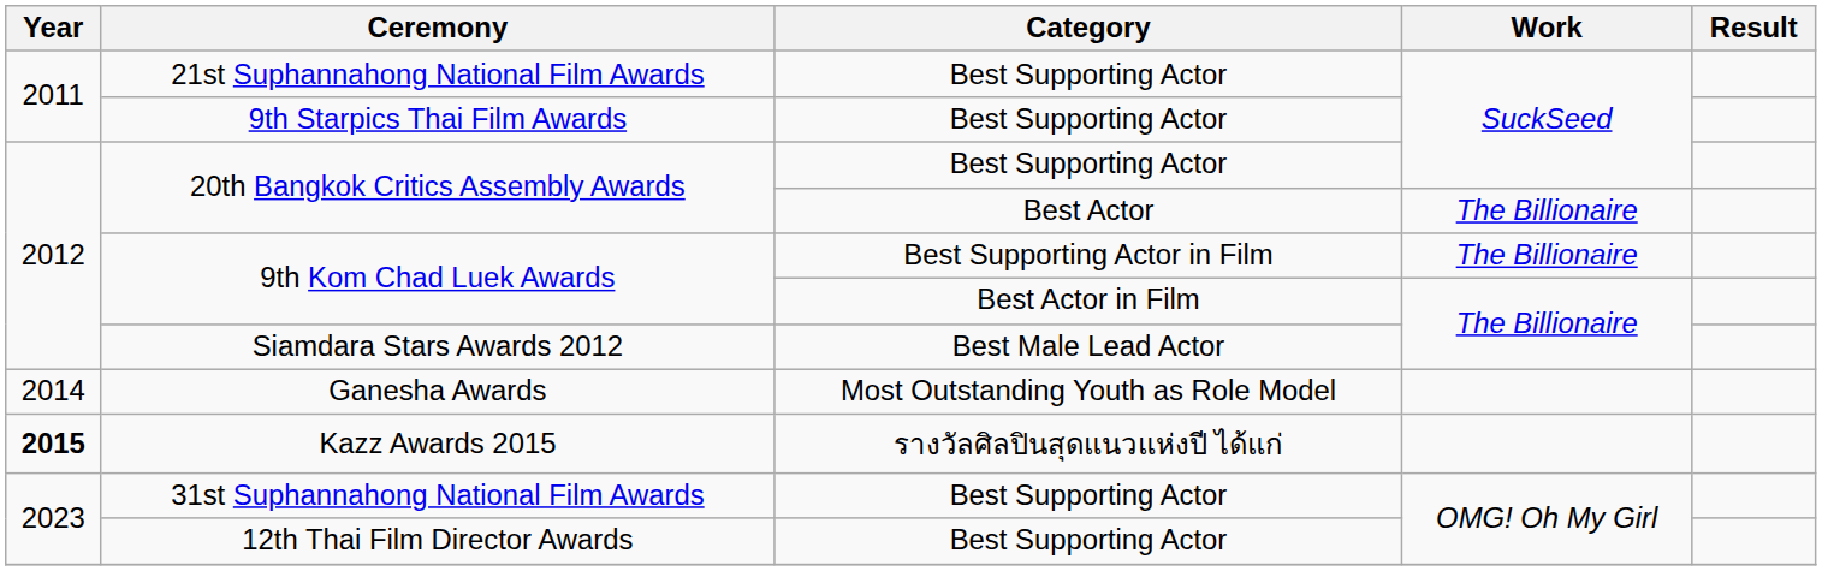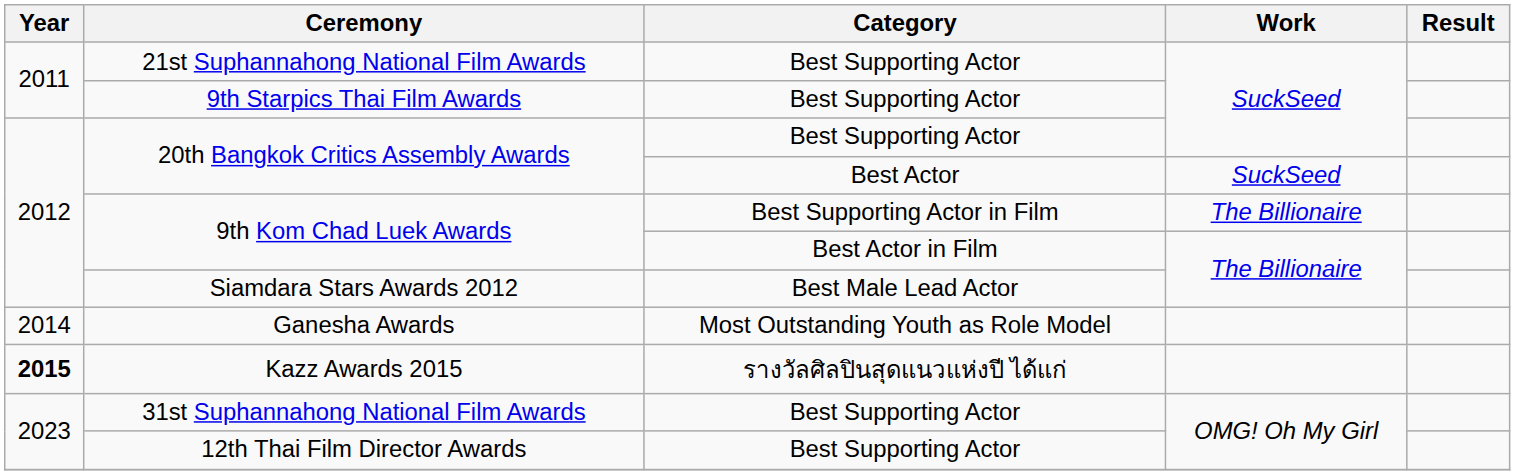 <table class="wikitable" style="text-align:center; width:80%">
 <tr>
 <th>Year</th>
 <th>Ceremony</th>
 <th>Category</th>
 <th>Work</th>
 <th>Result</th>
 </tr>
 <tr>
 <td rowspan=2>2011</td>
 <td>21st <a href='#'>Suphannahong National Film Awards</a></td>
 <td>Best Supporting Actor</td>
 <td rowspan=3><em><a href='#'>SuckSeed</a></em></td>
 <td></td>
 </tr>
 <tr>
 <td><a href='#'>9th Starpics Thai Film Awards</a></td>
 <td>Best Supporting Actor</td>
 <td></td>
 </tr>
 <tr>
 <td rowspan=5>2012</td>
 <td rowspan=2>20th <a href='#'>Bangkok Critics Assembly Awards</a></td>
 <td>Best Supporting Actor</td>
 <td></td>
 </tr>
 <tr>
 <td>Best Actor</td>
-<td><em><a href='#'>The Billionaire</a></em></td>
+<td rowspan=1><em><a href='#'>SuckSeed</a></em></td>
 <td></td>
 </tr>
 <tr>
 <td rowspan=2>9th <a href='#'>Kom Chad Luek Awards</a></td>
 <td>Best Supporting Actor in Film</td>
 <td><em><a href='#'>The Billionaire</a></em></td>
 <td></td>
 </tr>
 <tr>
 <td>Best Actor in Film</td>
 <td rowspan=2><em><a href='#'>The Billionaire</a></em></td>
 <td></td>
 </tr>
 <tr>
 <td>Siamdara Stars Awards 2012</td>
 <td>Best Male Lead Actor</td>
 <td></td>
 </tr>
 <tr>
 <td>2014</td>
 <td>Ganesha Awards</td>
 <td>Most Outstanding Youth as Role Model</td>
 <td></td>
 <td></td>
 </tr>
 <tr>
 <td><strong>2015</strong></td>
 <td>Kazz Awards 2015</td>
 <td>รางวัลศิลปินสุดแนวแห่งปี ได้แก่</td>
 <td></td>
 <td></td>
 </tr>
 <tr>
 <td rowspan=2>2023</td>
 <td>31st <a href='#'>Suphannahong National Film Awards</a></td>
 <td>Best Supporting Actor</td>
 <td rowspan=2><em>OMG! Oh My Girl</em></td>
 <td></td>
 </tr>
 <tr>
 <td>12th Thai Film Director Awards</td>
 <td>Best Supporting Actor</td>
 <td></td>
 </tr>
 <tr>
 </tr>
 </table>
